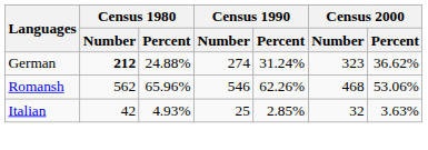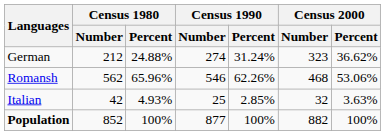 <table class="wikitable">
 <tr ---->
 <th rowspan="2">Languages</th>
 <th colspan="2">Census 1980</th>
 <th colspan="2">Census 1990</th>
 <th colspan="2">Census 2000</th>
 </tr>
 <tr ---->
 <th>Number</th>
 <th>Percent</th>
 <th>Number</th>
 <th>Percent</th>
 <th>Number</th>
 <th>Percent</th>
 </tr>
 <tr ---->
 <td>German</td>
-<td align=right><strong>212</strong></td>
+<td align=right>212</td>
 <td align=right>24.88%</td>
 <td align=right>274</td>
 <td align=right>31.24%</td>
 <td align=right>323</td>
 <td align=right>36.62%</td>
 </tr>
 <tr ---->
 <td><a href='#'>Romansh</a></td>
 <td align=right>562</td>
 <td align=right>65.96%</td>
 <td align=right>546</td>
 <td align=right>62.26%</td>
 <td align=right>468</td>
 <td align=right>53.06%</td>
 </tr>
 <tr ---->
 <td><a href='#'>Italian</a></td>
 <td align=right>42</td>
 <td align=right>4.93%</td>
 <td align=right>25</td>
 <td align=right>2.85%</td>
 <td align=right>32</td>
 <td align=right>3.63%</td>
 </tr>
+<tr ---->
+<td><strong>Population</strong></td>
+<td align=right>852</td>
+<td align=right>100%</td>
+<td align=right>877</td>
+<td align=right>100%</td>
+<td align=right>882</td>
+<td align=right>100%</td>
+</tr>
 </table>
